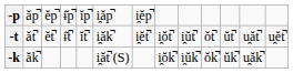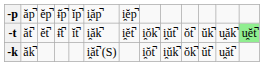 <table class=" wikitable IPA">
 <tr>
 <th>-p</th>
 <td>ăp̚</td>
 <td>ĕp̚</td>
 <td>ɨ̆p̚</td>
 <td>ĭp̚</td>
 <td>i̯ăp̚</td>
 <td>i̯ĕp̚</td>
 <td></td>
 <td></td>
 <td></td>
 <td></td>
 <td></td>
 <td></td>
 </tr>
 <tr>
 <th>-t</th>
 <td>ăt̚</td>
 <td>ĕt̚</td>
 <td>ɨ̆t̚</td>
 <td>ĭt̚</td>
 <td>i̯ăk̚</td>
 <td>i̯ĕt̚</td>
-<td>i̯ŏt̚</td>
+<td>i̯ŏk̚</td>
 <td>i̯ŭt̚</td>
 <td>ŏt̚</td>
-<td>ŭt̚</td>
-<td>u̯ăt̚</td>
-<td>u̯ĕt̚</td>
+<td>ŭk̚</td>
+<td>u̯ăk̚</td>
+<td style="background: lightgreen;">u̯ĕt̚</td>
 </tr>
 <tr>
 <th>-k</th>
 <td>ăk̚</td>
 <td></td>
 <td></td>
 <td></td>
 <td>i̯ăt̚ (S)</td>
 <td></td>
-<td>i̯ŏk̚</td>
+<td>i̯ŏt̚</td>
 <td>i̯ŭk̚</td>
 <td>ŏk̚</td>
-<td>ŭk̚</td>
-<td>u̯ăk̚</td>
+<td>ŭt̚</td>
+<td>u̯ăt̚</td>
 <td></td>
 </tr>
 </table>
